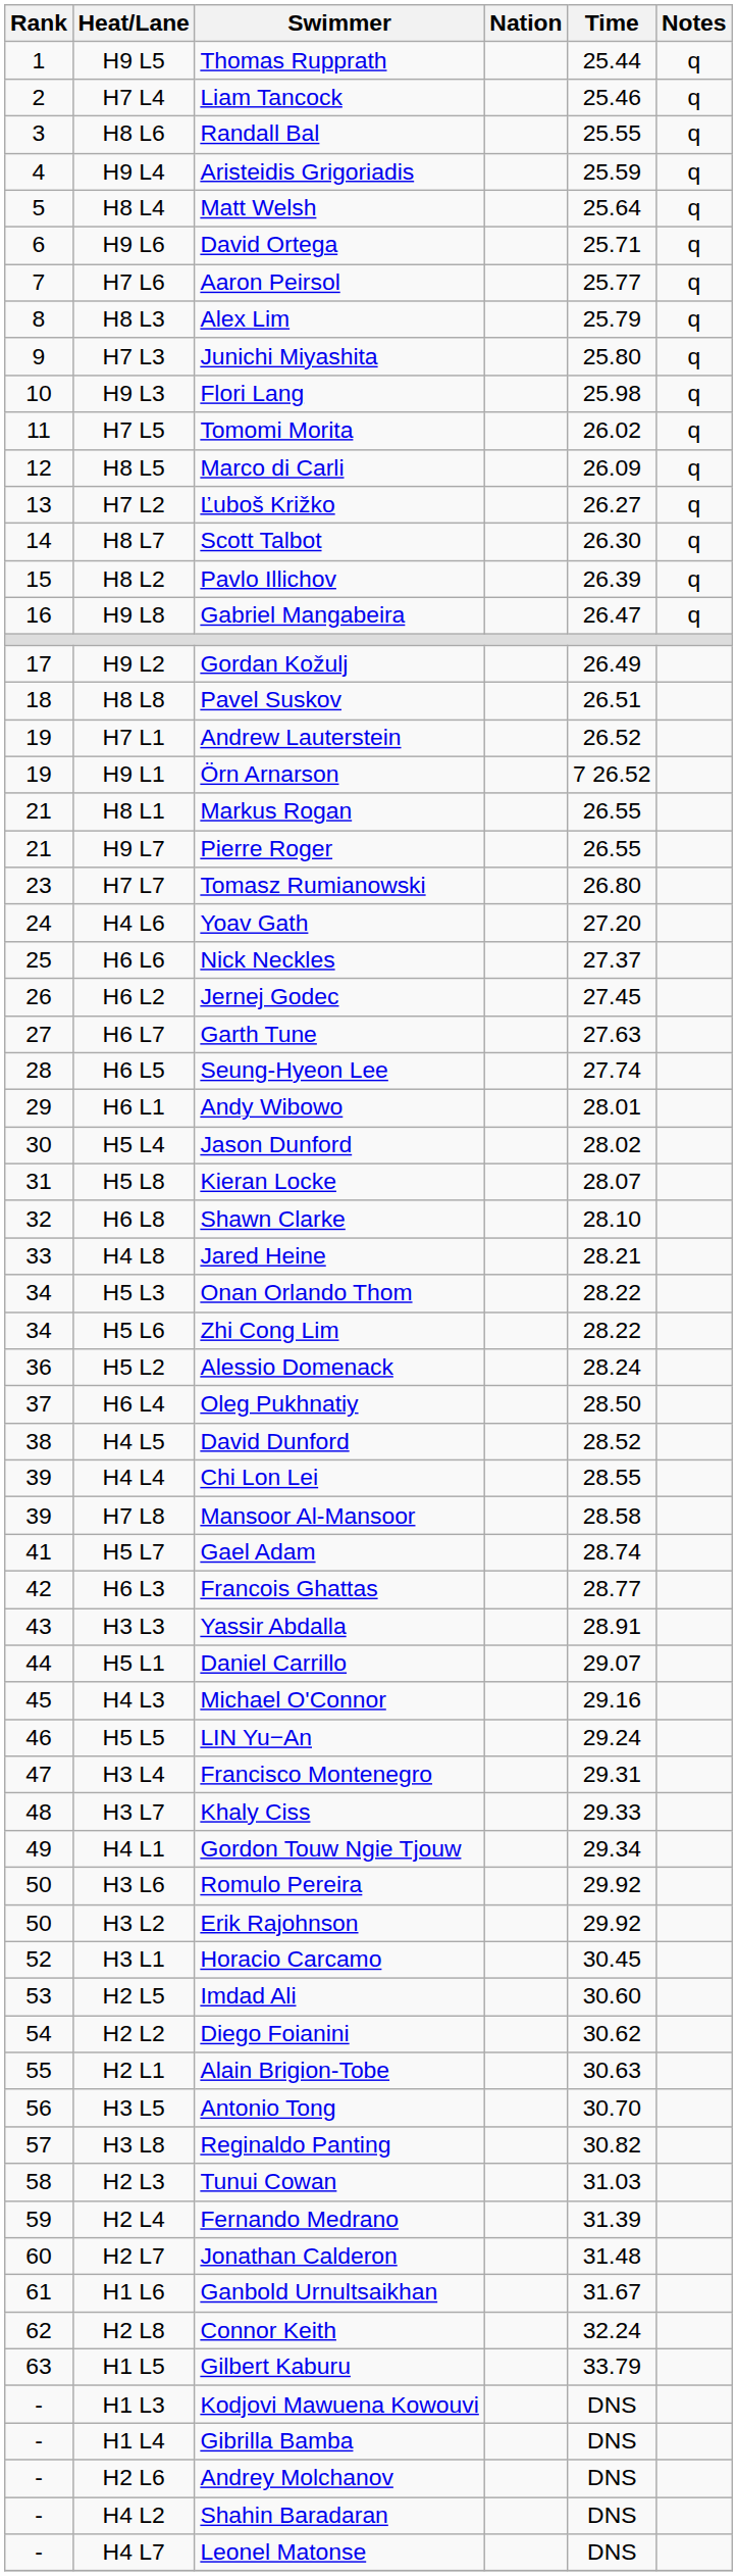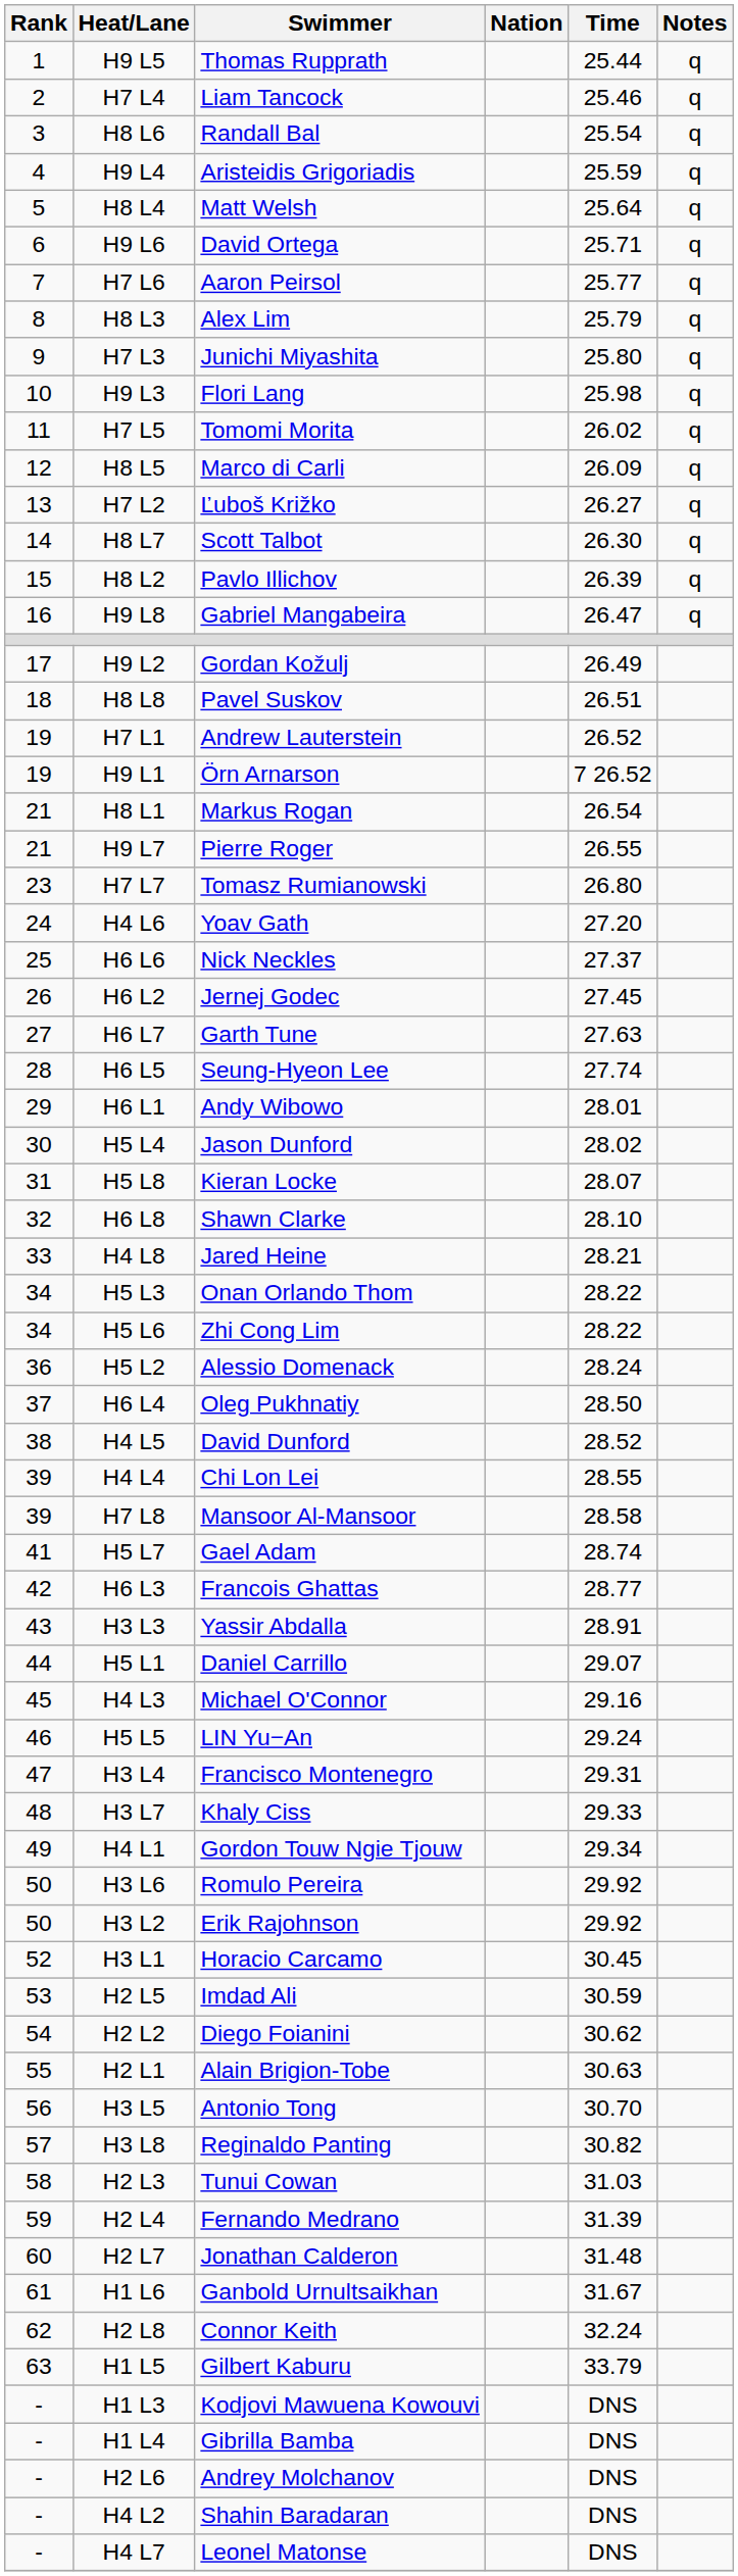 <table class="wikitable sortable" style="text-align:center">
 <tr>
 <th>Rank</th>
 <th>Heat/Lane</th>
 <th>Swimmer</th>
 <th>Nation</th>
 <th>Time</th>
 <th>Notes</th>
 </tr>
 <tr>
 <td>1</td>
 <td>H9 L5</td>
 <td align=left><a href='#'>Thomas Rupprath</a></td>
 <td align=left></td>
 <td>25.44</td>
 <td>q</td>
 </tr>
 <tr>
 <td>2</td>
 <td>H7 L4</td>
 <td align=left><a href='#'>Liam Tancock</a></td>
 <td align=left></td>
 <td>25.46</td>
 <td>q</td>
 </tr>
 <tr>
 <td>3</td>
 <td>H8 L6</td>
 <td align=left><a href='#'>Randall Bal</a></td>
 <td align=left></td>
-<td>25.55</td>
+<td>25.54</td>
 <td>q</td>
 </tr>
 <tr>
 <td>4</td>
 <td>H9 L4</td>
 <td align=left><a href='#'>Aristeidis Grigoriadis</a></td>
 <td align=left></td>
 <td>25.59</td>
 <td>q</td>
 </tr>
 <tr>
 <td>5</td>
 <td>H8 L4</td>
 <td align=left><a href='#'>Matt Welsh</a></td>
 <td align=left></td>
 <td>25.64</td>
 <td>q</td>
 </tr>
 <tr>
 <td>6</td>
 <td>H9 L6</td>
 <td align=left><a href='#'>David Ortega</a></td>
 <td align=left></td>
 <td>25.71</td>
 <td>q</td>
 </tr>
 <tr>
 <td>7</td>
 <td>H7 L6</td>
 <td align=left><a href='#'>Aaron Peirsol</a></td>
 <td align=left></td>
 <td>25.77</td>
 <td>q</td>
 </tr>
 <tr>
 <td>8</td>
 <td>H8 L3</td>
 <td align=left><a href='#'>Alex Lim</a></td>
 <td align=left></td>
 <td>25.79</td>
 <td>q</td>
 </tr>
 <tr>
 <td>9</td>
 <td>H7 L3</td>
 <td align=left><a href='#'>Junichi Miyashita</a></td>
 <td align=left></td>
 <td>25.80</td>
 <td>q</td>
 </tr>
 <tr>
 <td>10</td>
 <td>H9 L3</td>
 <td align=left><a href='#'>Flori Lang</a></td>
 <td align=left></td>
 <td>25.98</td>
 <td>q</td>
 </tr>
 <tr>
 <td>11</td>
 <td>H7 L5</td>
 <td align=left><a href='#'>Tomomi Morita</a></td>
 <td align=left></td>
 <td>26.02</td>
 <td>q</td>
 </tr>
 <tr>
 <td>12</td>
 <td>H8 L5</td>
 <td align=left><a href='#'>Marco di Carli</a></td>
 <td align=left></td>
 <td>26.09</td>
 <td>q</td>
 </tr>
 <tr>
 <td>13</td>
 <td>H7 L2</td>
 <td align=left><a href='#'>Ľuboš Križko</a></td>
 <td align=left></td>
 <td>26.27</td>
 <td>q</td>
 </tr>
 <tr>
 <td>14</td>
 <td>H8 L7</td>
 <td align=left><a href='#'>Scott Talbot</a></td>
 <td align=left></td>
 <td>26.30</td>
 <td>q</td>
 </tr>
 <tr>
 <td>15</td>
 <td>H8 L2</td>
 <td align=left><a href='#'>Pavlo Illichov</a></td>
 <td align=left></td>
 <td>26.39</td>
 <td>q</td>
 </tr>
 <tr>
 <td>16</td>
 <td>H9 L8</td>
 <td align=left><a href='#'>Gabriel Mangabeira</a></td>
 <td align=left></td>
 <td>26.47</td>
 <td>q</td>
 </tr>
 <tr bgcolor=#DDDDDD>
 <td colspan=7></td>
 </tr>
 <tr>
 <td>17</td>
 <td>H9 L2</td>
 <td align=left><a href='#'>Gordan Kožulj</a></td>
 <td align=left></td>
 <td>26.49</td>
 <td></td>
 </tr>
 <tr>
 <td>18</td>
 <td>H8 L8</td>
 <td align=left><a href='#'>Pavel Suskov</a></td>
 <td align=left></td>
 <td>26.51</td>
 <td></td>
 </tr>
 <tr>
 <td>19</td>
 <td>H7 L1</td>
 <td align=left><a href='#'>Andrew Lauterstein</a></td>
 <td align=left></td>
 <td>26.52</td>
 <td></td>
 </tr>
 <tr>
 <td>19</td>
 <td>H9 L1</td>
 <td align=left><a href='#'>Örn Arnarson</a></td>
 <td align=left></td>
 <td>7 26.52</td>
 <td></td>
 </tr>
 <tr>
 <td>21</td>
 <td>H8 L1</td>
 <td align=left><a href='#'>Markus Rogan</a></td>
 <td align=left></td>
-<td>26.55</td>
+<td>26.54</td>
 <td></td>
 </tr>
 <tr>
 <td>21</td>
 <td>H9 L7</td>
 <td align=left><a href='#'>Pierre Roger</a></td>
 <td align=left></td>
 <td>26.55</td>
 <td></td>
 </tr>
 <tr>
 <td>23</td>
 <td>H7 L7</td>
 <td align=left><a href='#'>Tomasz Rumianowski</a></td>
 <td align=left></td>
 <td>26.80</td>
 <td></td>
 </tr>
 <tr>
 <td>24</td>
 <td>H4 L6</td>
 <td align=left><a href='#'>Yoav Gath</a></td>
 <td align=left></td>
 <td>27.20</td>
 <td></td>
 </tr>
 <tr>
 <td>25</td>
 <td>H6 L6</td>
 <td align=left><a href='#'>Nick Neckles</a></td>
 <td align=left></td>
 <td>27.37</td>
 <td></td>
 </tr>
 <tr>
 <td>26</td>
 <td>H6 L2</td>
 <td align=left><a href='#'>Jernej Godec</a></td>
 <td align=left></td>
 <td>27.45</td>
 <td></td>
 </tr>
 <tr>
 <td>27</td>
 <td>H6 L7</td>
 <td align=left><a href='#'>Garth Tune</a></td>
 <td align=left></td>
 <td>27.63</td>
 <td></td>
 </tr>
 <tr>
 <td>28</td>
 <td>H6 L5</td>
 <td align=left><a href='#'>Seung-Hyeon Lee</a></td>
 <td align=left></td>
 <td>27.74</td>
 <td></td>
 </tr>
 <tr>
 <td>29</td>
 <td>H6 L1</td>
 <td align=left><a href='#'>Andy Wibowo</a></td>
 <td align=left></td>
 <td>28.01</td>
 <td></td>
 </tr>
 <tr>
 <td>30</td>
 <td>H5 L4</td>
 <td align=left><a href='#'>Jason Dunford</a></td>
 <td align=left></td>
 <td>28.02</td>
 <td></td>
 </tr>
 <tr>
 <td>31</td>
 <td>H5 L8</td>
 <td align=left><a href='#'>Kieran Locke</a></td>
 <td align=left></td>
 <td>28.07</td>
 <td></td>
 </tr>
 <tr>
 <td>32</td>
 <td>H6 L8</td>
 <td align=left><a href='#'>Shawn Clarke</a></td>
 <td align=left></td>
 <td>28.10</td>
 <td></td>
 </tr>
 <tr>
 <td>33</td>
 <td>H4 L8</td>
 <td align=left><a href='#'>Jared Heine</a></td>
 <td align=left></td>
 <td>28.21</td>
 <td></td>
 </tr>
 <tr>
 <td>34</td>
 <td>H5 L3</td>
 <td align=left><a href='#'>Onan Orlando Thom</a></td>
 <td align=left></td>
 <td>28.22</td>
 <td></td>
 </tr>
 <tr>
 <td>34</td>
 <td>H5 L6</td>
 <td align=left><a href='#'>Zhi Cong Lim</a></td>
 <td align=left></td>
 <td>28.22</td>
 <td></td>
 </tr>
 <tr>
 <td>36</td>
 <td>H5 L2</td>
 <td align=left><a href='#'>Alessio Domenack</a></td>
 <td align=left></td>
 <td>28.24</td>
 <td></td>
 </tr>
 <tr>
 <td>37</td>
 <td>H6 L4</td>
 <td align=left><a href='#'>Oleg Pukhnatiy</a></td>
 <td align=left></td>
 <td>28.50</td>
 <td></td>
 </tr>
 <tr>
 <td>38</td>
 <td>H4 L5</td>
 <td align=left><a href='#'>David Dunford</a></td>
 <td align=left></td>
 <td>28.52</td>
 <td></td>
 </tr>
 <tr>
 <td>39</td>
 <td>H4 L4</td>
 <td align=left><a href='#'>Chi Lon Lei</a></td>
 <td align=left></td>
 <td>28.55</td>
 <td></td>
 </tr>
 <tr>
 <td>39</td>
 <td>H7 L8</td>
 <td align=left><a href='#'>Mansoor Al-Mansoor</a></td>
 <td align=left></td>
 <td>28.58</td>
 <td></td>
 </tr>
 <tr>
 <td>41</td>
 <td>H5 L7</td>
 <td align=left><a href='#'>Gael Adam</a></td>
 <td align=left></td>
 <td>28.74</td>
 <td></td>
 </tr>
 <tr>
 <td>42</td>
 <td>H6 L3</td>
 <td align=left><a href='#'>Francois Ghattas</a></td>
 <td align=left></td>
 <td>28.77</td>
 <td></td>
 </tr>
 <tr>
 <td>43</td>
 <td>H3 L3</td>
 <td align=left><a href='#'>Yassir Abdalla</a></td>
 <td align=left></td>
 <td>28.91</td>
 <td></td>
 </tr>
 <tr>
 <td>44</td>
 <td>H5 L1</td>
 <td align=left><a href='#'>Daniel Carrillo</a></td>
 <td align=left></td>
 <td>29.07</td>
 <td></td>
 </tr>
 <tr>
 <td>45</td>
 <td>H4 L3</td>
 <td align=left><a href='#'>Michael O'Connor</a></td>
 <td align=left></td>
 <td>29.16</td>
 <td></td>
 </tr>
 <tr>
 <td>46</td>
 <td>H5 L5</td>
 <td align=left><a href='#'>LIN Yu−An</a></td>
 <td align=left></td>
 <td>29.24</td>
 <td></td>
 </tr>
 <tr>
 <td>47</td>
 <td>H3 L4</td>
 <td align=left><a href='#'>Francisco Montenegro</a></td>
 <td align=left></td>
 <td>29.31</td>
 <td></td>
 </tr>
 <tr>
 <td>48</td>
 <td>H3 L7</td>
 <td align=left><a href='#'>Khaly Ciss</a></td>
 <td align=left></td>
 <td>29.33</td>
 <td></td>
 </tr>
 <tr>
 <td>49</td>
 <td>H4 L1</td>
 <td align=left><a href='#'>Gordon Touw Ngie Tjouw</a></td>
 <td align=left></td>
 <td>29.34</td>
 <td></td>
 </tr>
 <tr>
 <td>50</td>
 <td>H3 L6</td>
 <td align=left><a href='#'>Romulo Pereira</a></td>
 <td align=left></td>
 <td>29.92</td>
 <td></td>
 </tr>
 <tr>
 <td>50</td>
 <td>H3 L2</td>
 <td align=left><a href='#'>Erik Rajohnson</a></td>
 <td align=left></td>
 <td>29.92</td>
 <td></td>
 </tr>
 <tr>
 <td>52</td>
 <td>H3 L1</td>
 <td align=left><a href='#'>Horacio Carcamo</a></td>
 <td align=left></td>
 <td>30.45</td>
 <td></td>
 </tr>
 <tr>
 <td>53</td>
 <td>H2 L5</td>
 <td align=left><a href='#'>Imdad Ali</a></td>
 <td align=left></td>
-<td>30.60</td>
+<td>30.59</td>
 <td></td>
 </tr>
 <tr>
 <td>54</td>
 <td>H2 L2</td>
 <td align=left><a href='#'>Diego Foianini</a></td>
 <td align=left></td>
 <td>30.62</td>
 <td></td>
 </tr>
 <tr>
 <td>55</td>
 <td>H2 L1</td>
 <td align=left><a href='#'>Alain Brigion-Tobe</a></td>
 <td align=left></td>
 <td>30.63</td>
 <td></td>
 </tr>
 <tr>
 <td>56</td>
 <td>H3 L5</td>
 <td align=left><a href='#'>Antonio Tong</a></td>
 <td align=left></td>
 <td>30.70</td>
 <td></td>
 </tr>
 <tr>
 <td>57</td>
 <td>H3 L8</td>
 <td align=left><a href='#'>Reginaldo Panting</a></td>
 <td align=left></td>
 <td>30.82</td>
 <td></td>
 </tr>
 <tr>
 <td>58</td>
 <td>H2 L3</td>
 <td align=left><a href='#'>Tunui Cowan</a></td>
 <td align=left></td>
 <td>31.03</td>
 <td></td>
 </tr>
 <tr>
 <td>59</td>
 <td>H2 L4</td>
 <td align=left><a href='#'>Fernando Medrano</a></td>
 <td align=left></td>
 <td>31.39</td>
 <td></td>
 </tr>
 <tr>
 <td>60</td>
 <td>H2 L7</td>
 <td align=left><a href='#'>Jonathan Calderon</a></td>
 <td align=left></td>
 <td>31.48</td>
 <td></td>
 </tr>
 <tr>
 <td>61</td>
 <td>H1 L6</td>
 <td align=left><a href='#'>Ganbold Urnultsaikhan</a></td>
 <td align=left></td>
 <td>31.67</td>
 <td></td>
 </tr>
 <tr>
 <td>62</td>
 <td>H2 L8</td>
 <td align=left><a href='#'>Connor Keith</a></td>
 <td align=left></td>
 <td>32.24</td>
 <td></td>
 </tr>
 <tr>
 <td>63</td>
 <td>H1 L5</td>
 <td align=left><a href='#'>Gilbert Kaburu</a></td>
 <td align=left></td>
 <td>33.79</td>
 <td></td>
 </tr>
 <tr>
 <td>-</td>
 <td>H1 L3</td>
 <td align=left><a href='#'>Kodjovi Mawuena Kowouvi</a></td>
 <td align=left></td>
 <td>DNS</td>
 <td></td>
 </tr>
 <tr>
 <td>-</td>
 <td>H1 L4</td>
 <td align=left><a href='#'>Gibrilla Bamba</a></td>
 <td align=left></td>
 <td>DNS</td>
 <td></td>
 </tr>
 <tr>
 <td>-</td>
 <td>H2 L6</td>
 <td align=left><a href='#'>Andrey Molchanov</a></td>
 <td align=left></td>
 <td>DNS</td>
 <td></td>
 </tr>
 <tr>
 <td>-</td>
 <td>H4 L2</td>
 <td align=left><a href='#'>Shahin Baradaran</a></td>
 <td align=left></td>
 <td>DNS</td>
 <td></td>
 </tr>
 <tr>
 <td>-</td>
 <td>H4 L7</td>
 <td align=left><a href='#'>Leonel Matonse</a></td>
 <td align=left></td>
 <td>DNS</td>
 <td></td>
 </tr>
 <tr>
 </tr>
 </table>
